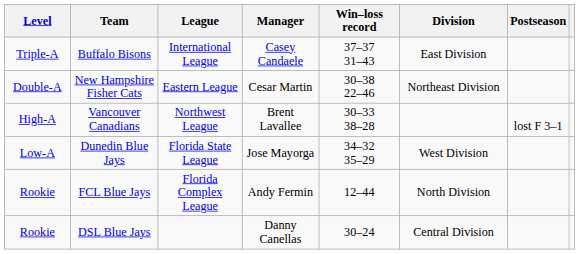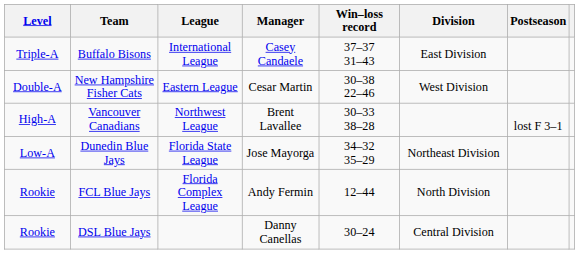 <table class="wikitable" style="width:85%; text-align:center;">
 <tr>
 <th style="width:12%;"><a href='#'>Level</a></th>
 <th style="width:16%;">Team</th>
 <th style="width:15%;">League</th>
 <th style="width:14%;">Manager</th>
 <th style="width:15%;">Win–loss record</th>
 <th style="width:20%;">Division</th>
 <th style="width:20%;">Postseason</th>
 <th style="width:5%;"></th>
 </tr>
 <tr>
 <td><a href='#'>Triple-A</a></td>
 <td><a href='#'>Buffalo Bisons</a></td>
 <td><a href='#'>International League</a></td>
 <td><a href='#'>Casey Candaele</a></td>
 <td>37–37 <br>31–43 </td>
 <td>East Division</td>
 <td></td>
 <td></td>
 </tr>
 <tr>
 <td><a href='#'>Double-A</a></td>
 <td><a href='#'>New Hampshire Fisher Cats</a></td>
 <td><a href='#'>Eastern League</a></td>
 <td>Cesar Martin</td>
 <td>30–38 <br>22–46 </td>
-<td>Northeast Division</td>
+<td>West Division</td>
 <td></td>
 <td></td>
 </tr>
 <tr>
 <td><a href='#'>High-A</a></td>
 <td><a href='#'>Vancouver Canadians</a></td>
 <td><a href='#'>Northwest League</a></td>
 <td>Brent Lavallee</td>
 <td>30–33 <br>38–28 </td>
 <td></td>
 <td><br>lost F 3–1</td>
 <td></td>
 </tr>
 <tr>
 <td><a href='#'>Low-A</a></td>
 <td><a href='#'>Dunedin Blue Jays</a></td>
 <td><a href='#'>Florida State League</a></td>
 <td>Jose Mayorga</td>
 <td>34–32 <br>35–29 </td>
-<td>West Division</td>
+<td>Northeast Division</td>
 <td></td>
 <td></td>
 </tr>
 <tr>
 <td><a href='#'>Rookie</a></td>
 <td><a href='#'>FCL Blue Jays</a></td>
 <td><a href='#'>Florida Complex League</a></td>
 <td>Andy Fermin</td>
 <td>12–44</td>
 <td>North Division</td>
 <td></td>
 <td></td>
 </tr>
 <tr>
 <td><a href='#'>Rookie</a></td>
 <td><a href='#'>DSL Blue Jays</a></td>
 <td></td>
 <td>Danny Canellas</td>
 <td>30–24</td>
 <td>Central Division</td>
 <td></td>
 <td></td>
 </tr>
 </table>
